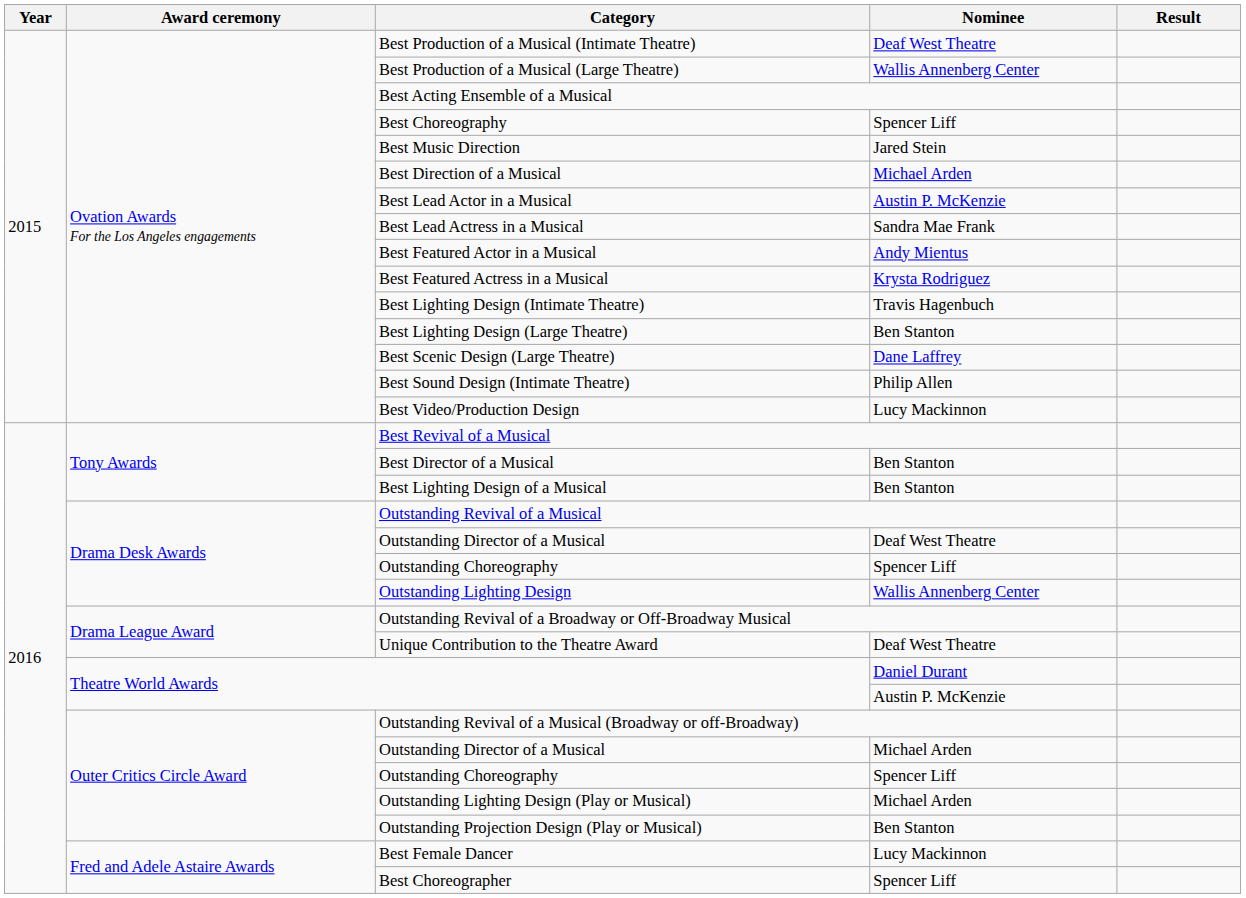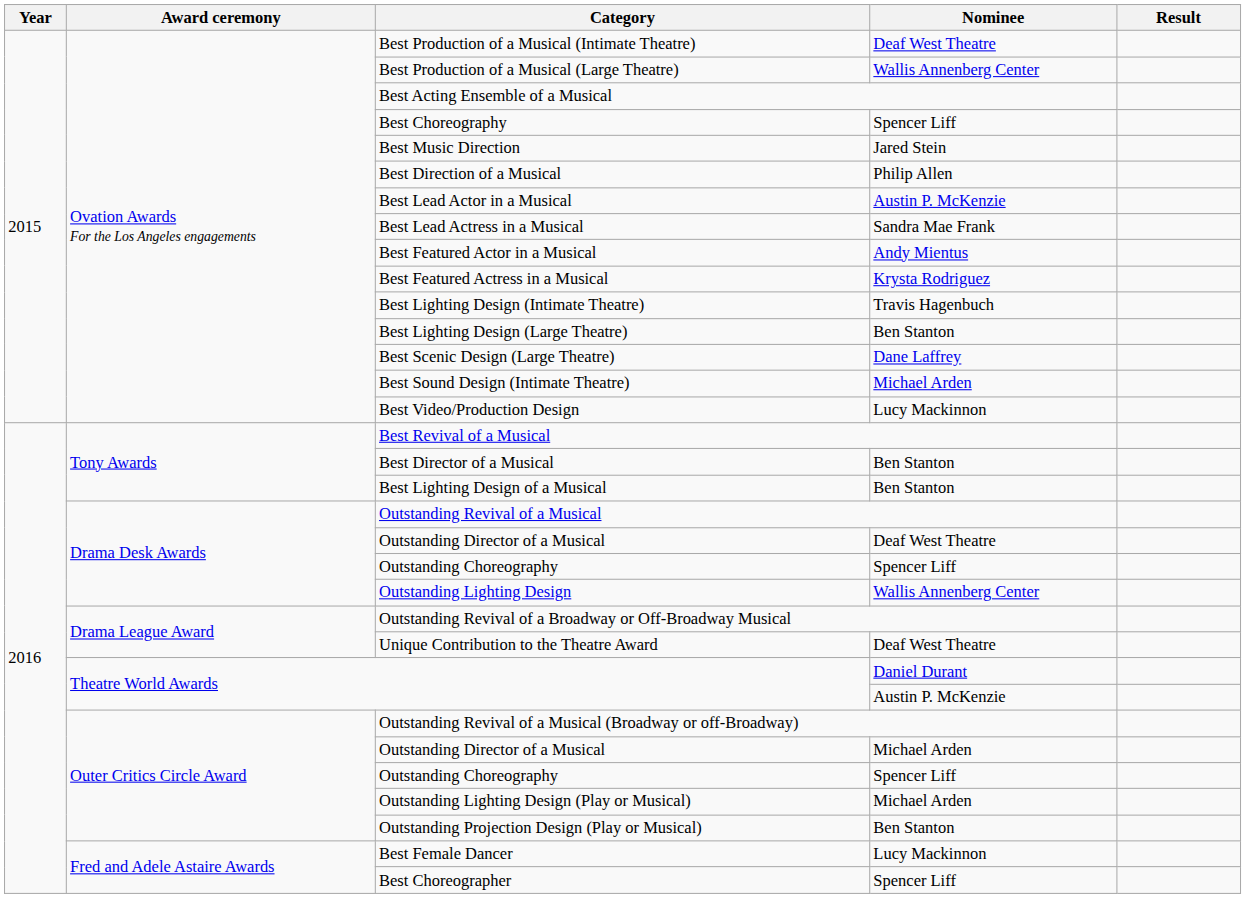 <table class="wikitable" style="width:95%;">
 <tr>
 <th style="width:5%;">Year</th>
 <th style="width:25%;">Award ceremony</th>
 <th style="width:40%;">Category</th>
 <th style="width:20%;">Nominee</th>
 <th style="width:10%;">Result</th>
 </tr>
 <tr>
 <td rowspan="15">2015</td>
 <td rowspan="15"><a href='#'>Ovation Awards</a><br><small><em>For the Los Angeles engagements</em></small></td>
 <td>Best Production of a Musical (Intimate Theatre)</td>
 <td><a href='#'>Deaf West Theatre</a></td>
 <td></td>
 </tr>
 <tr>
 <td>Best Production of a Musical (Large Theatre)</td>
 <td><a href='#'>Wallis Annenberg Center</a></td>
 <td></td>
 </tr>
 <tr>
 <td colspan="2">Best Acting Ensemble of a Musical</td>
 <td></td>
 </tr>
 <tr>
 <td>Best Choreography</td>
 <td>Spencer Liff</td>
 <td></td>
 </tr>
 <tr>
 <td>Best Music Direction</td>
 <td>Jared Stein</td>
 <td></td>
 </tr>
 <tr>
 <td>Best Direction of a Musical</td>
-<td><a href='#'>Michael Arden</a></td>
+<td>Philip Allen</td>
 <td></td>
 </tr>
 <tr>
 <td>Best Lead Actor in a Musical</td>
 <td><a href='#'>Austin P. McKenzie</a></td>
 <td></td>
 </tr>
 <tr>
 <td>Best Lead Actress in a Musical</td>
 <td>Sandra Mae Frank</td>
 <td></td>
 </tr>
 <tr>
 <td>Best Featured Actor in a Musical</td>
 <td><a href='#'>Andy Mientus</a></td>
 <td></td>
 </tr>
 <tr>
 <td>Best Featured Actress in a Musical</td>
 <td><a href='#'>Krysta Rodriguez</a></td>
 <td></td>
 </tr>
 <tr>
 <td>Best Lighting Design (Intimate Theatre)</td>
 <td>Travis Hagenbuch</td>
 <td></td>
 </tr>
 <tr>
 <td>Best Lighting Design (Large Theatre)</td>
 <td>Ben Stanton</td>
 <td></td>
 </tr>
 <tr>
 <td>Best Scenic Design (Large Theatre)</td>
 <td><a href='#'>Dane Laffrey</a></td>
 <td></td>
 </tr>
 <tr>
 <td>Best Sound Design (Intimate Theatre)</td>
-<td>Philip Allen</td>
+<td><a href='#'>Michael Arden</a></td>
 <td></td>
 </tr>
 <tr>
 <td>Best Video/Production Design</td>
 <td>Lucy Mackinnon</td>
 <td></td>
 </tr>
 <tr>
 <td rowspan="19">2016</td>
 <td rowspan="3"><a href='#'>Tony Awards</a></td>
 <td colspan="2"><a href='#'>Best Revival of a Musical</a></td>
 <td></td>
 </tr>
 <tr>
 <td>Best Director of a Musical</td>
 <td>Ben Stanton</td>
 <td></td>
 </tr>
 <tr>
 <td>Best Lighting Design of a Musical</td>
 <td>Ben Stanton</td>
 <td></td>
 </tr>
 <tr>
 <td rowspan="4"><a href='#'>Drama Desk Awards</a></td>
 <td colspan="2"><a href='#'>Outstanding Revival of a Musical</a></td>
 <td></td>
 </tr>
 <tr>
 <td>Outstanding Director of a Musical</td>
 <td>Deaf West Theatre</td>
 <td></td>
 </tr>
 <tr>
 <td>Outstanding Choreography</td>
 <td>Spencer Liff</td>
 <td></td>
 </tr>
 <tr>
 <td><a href='#'>Outstanding Lighting Design</a></td>
 <td><a href='#'>Wallis Annenberg Center</a></td>
 <td></td>
 </tr>
 <tr>
 <td rowspan="2"><a href='#'>Drama League Award</a></td>
 <td colspan="2">Outstanding Revival of a Broadway or Off-Broadway Musical</td>
 <td></td>
 </tr>
 <tr>
 <td>Unique Contribution to the Theatre Award</td>
 <td>Deaf West Theatre</td>
 <td></td>
 </tr>
 <tr>
 <td colspan="2" rowspan="2"><a href='#'>Theatre World Awards</a></td>
 <td><a href='#'>Daniel Durant</a></td>
 <td></td>
 </tr>
 <tr>
 <td>Austin P. McKenzie</td>
 <td></td>
 </tr>
 <tr>
 <td rowspan="5"><a href='#'>Outer Critics Circle Award</a></td>
 <td colspan="2">Outstanding Revival of a Musical (Broadway or off-Broadway)</td>
 <td></td>
 </tr>
 <tr>
 <td>Outstanding Director of a Musical</td>
 <td>Michael Arden</td>
 <td></td>
 </tr>
 <tr>
 <td>Outstanding Choreography</td>
 <td>Spencer Liff</td>
 <td></td>
 </tr>
 <tr>
 <td>Outstanding Lighting Design (Play or Musical)</td>
 <td>Michael Arden</td>
 <td></td>
 </tr>
 <tr>
 <td>Outstanding Projection Design (Play or Musical)</td>
 <td>Ben Stanton</td>
 <td></td>
 </tr>
 <tr>
 <td rowspan="2"><a href='#'>Fred and Adele Astaire Awards</a></td>
 <td>Best Female Dancer</td>
 <td>Lucy Mackinnon</td>
 <td></td>
 </tr>
 <tr>
 <td>Best Choreographer</td>
 <td>Spencer Liff</td>
 <td></td>
 </tr>
 </table>
